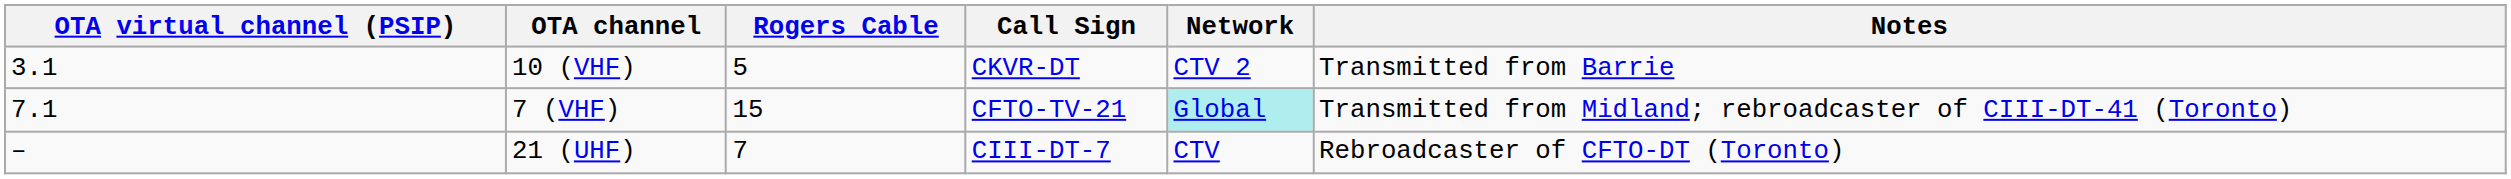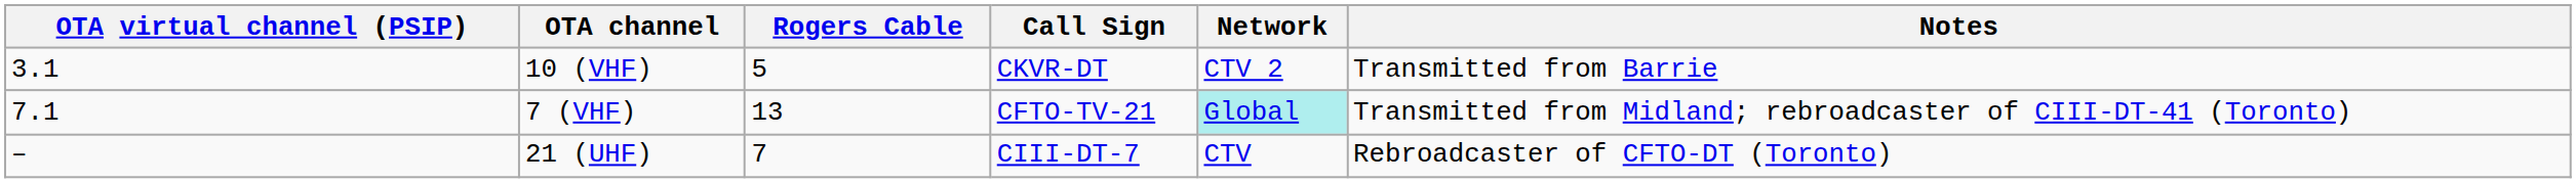 <table class="wikitable sortable" width="100%">
 <tr>
 <th><a href='#'>OTA</a> <a href='#'>virtual channel</a> (<a href='#'>PSIP</a>)</th>
 <th>OTA channel</th>
 <th><a href='#'>Rogers Cable</a></th>
 <th>Call Sign</th>
 <th>Network</th>
 <th>Notes</th>
 </tr>
 <tr>
 <td>3.1</td>
 <td>10 (<a href='#'>VHF</a>)</td>
 <td>5</td>
 <td><a href='#'>CKVR-DT</a></td>
 <td><a href='#'>CTV 2</a></td>
 <td>Transmitted from <a href='#'>Barrie</a></td>
 </tr>
 <tr>
 <td>7.1</td>
 <td>7 (<a href='#'>VHF</a>)</td>
-<td>15</td>
+<td>13</td>
 <td><a href='#'>CFTO-TV-21</a></td>
 <td style="background: paleturquoise;"><a href='#'>Global</a></td>
 <td>Transmitted from <a href='#'>Midland</a>; rebroadcaster of <a href='#'>CIII-DT-41</a> (<a href='#'>Toronto</a>)</td>
 </tr>
 <tr>
 <td>–</td>
 <td>21 (<a href='#'>UHF</a>)</td>
 <td>7</td>
 <td><a href='#'>CIII-DT-7</a></td>
 <td><a href='#'>CTV</a></td>
 <td>Rebroadcaster of <a href='#'>CFTO-DT</a> (<a href='#'>Toronto</a>)</td>
 </tr>
 </table>
